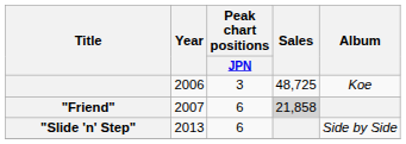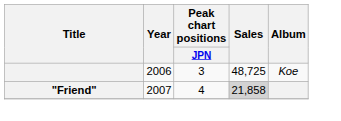 <table class="wikitable plainrowheaders" style="text-align:center;">
 <tr>
 <th scope="col" rowspan="2" style="width:12em;">Title</th>
 <th scope="col" rowspan="2">Year</th>
 <th scope="col" colspan="1">Peak chart positions</th>
 <th scope="col" rowspan="2">Sales</th>
 <th scope="col" rowspan="2">Album</th>
 </tr>
 <tr>
 <th scope="col" style="width:3em;font-size:90%;"><a href='#'>JPN</a></th>
 </tr>
 <tr>
 <th scope="row"></th>
 <td>2006</td>
 <td>3</td>
 <td>48,725</td>
 <td><em>Koe</em></td>
 </tr>
 <tr>
 <th scope="row">"Friend"</th>
 <td>2007</td>
-<td>6</td>
+<td>4</td>
 <td style="background: lightgrey;">21,858</td>
 <th scope="row"></th>
 </tr>
 <tr>
-<th scope="row">"Slide 'n' Step"<br></th>
-<td>2013</td>
-<td>6</td>
-<th scope="row"></th>
-<td><em>Side by Side</em></td>
-</tr>
-<tr>
 </tr>
 </table>
